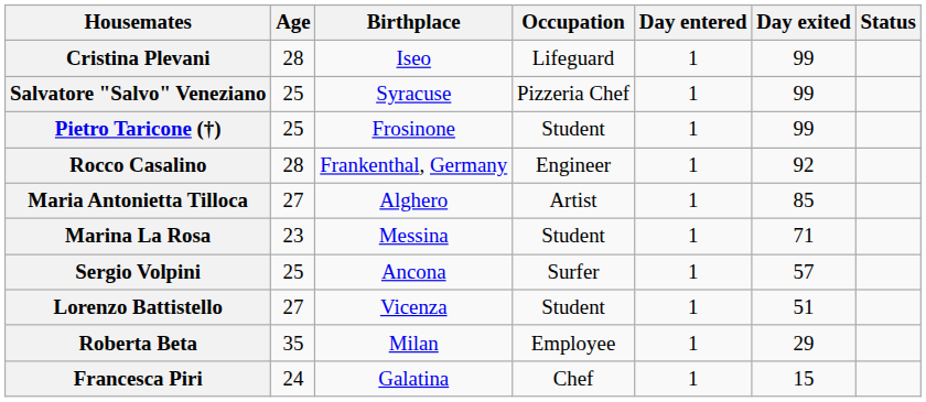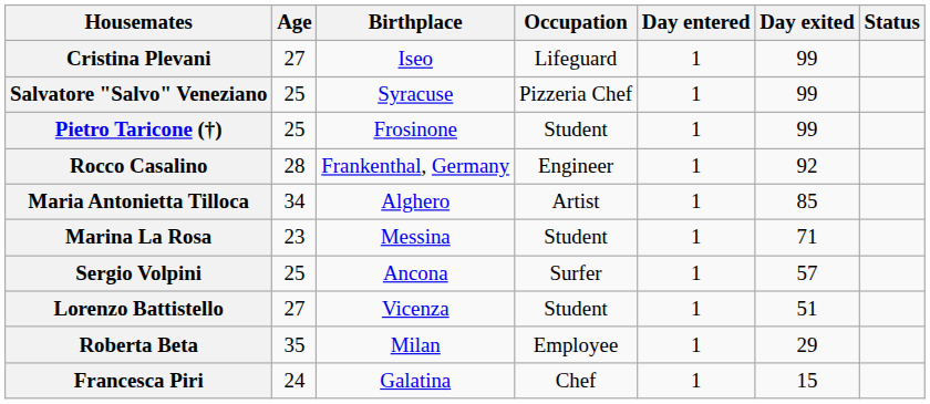 <table class="wikitable sortable" style="text-align:center; line-height:20px; width:auto;">
 <tr>
 <th>Housemates</th>
 <th>Age</th>
 <th>Birthplace</th>
 <th>Occupation</th>
 <th>Day entered</th>
 <th>Day exited</th>
 <th>Status</th>
 </tr>
 <tr>
 <th>Cristina Plevani</th>
-<td>28</td>
+<td>27</td>
 <td><a href='#'>Iseo</a></td>
 <td>Lifeguard</td>
 <td>1</td>
 <td>99</td>
 <td></td>
 </tr>
 <tr>
 <th>Salvatore "Salvo" Veneziano</th>
 <td>25</td>
 <td><a href='#'>Syracuse</a></td>
 <td>Pizzeria Chef</td>
 <td>1</td>
 <td>99</td>
 <td></td>
 </tr>
 <tr>
 <th><a href='#'>Pietro Taricone</a> (†)</th>
 <td>25</td>
 <td><a href='#'>Frosinone</a></td>
 <td>Student</td>
 <td>1</td>
 <td>99</td>
 <td></td>
 </tr>
 <tr>
 <th>Rocco Casalino</th>
 <td>28</td>
 <td><a href='#'>Frankenthal</a>, <a href='#'>Germany</a></td>
 <td>Engineer</td>
 <td>1</td>
 <td>92</td>
 <td></td>
 </tr>
 <tr>
 <th>Maria Antonietta Tilloca</th>
-<td>27</td>
+<td>34</td>
 <td><a href='#'>Alghero</a></td>
 <td>Artist</td>
 <td>1</td>
 <td>85</td>
 <td></td>
 </tr>
 <tr>
 <th>Marina La Rosa</th>
 <td>23</td>
 <td><a href='#'>Messina</a></td>
 <td>Student</td>
 <td>1</td>
 <td>71</td>
 <td></td>
 </tr>
 <tr>
 <th>Sergio Volpini</th>
 <td>25</td>
 <td><a href='#'>Ancona</a></td>
 <td>Surfer</td>
 <td>1</td>
 <td>57</td>
 <td></td>
 </tr>
 <tr>
 <th>Lorenzo Battistello</th>
 <td>27</td>
 <td><a href='#'>Vicenza</a></td>
 <td>Student</td>
 <td>1</td>
 <td>51</td>
 <td></td>
 </tr>
 <tr>
 <th>Roberta Beta</th>
 <td>35</td>
 <td><a href='#'>Milan</a></td>
 <td>Employee</td>
 <td>1</td>
 <td>29</td>
 <td></td>
 </tr>
 <tr>
 <th>Francesca Piri</th>
 <td>24</td>
 <td><a href='#'>Galatina</a></td>
 <td>Chef</td>
 <td>1</td>
 <td>15</td>
 <td></td>
 </tr>
 </table>
